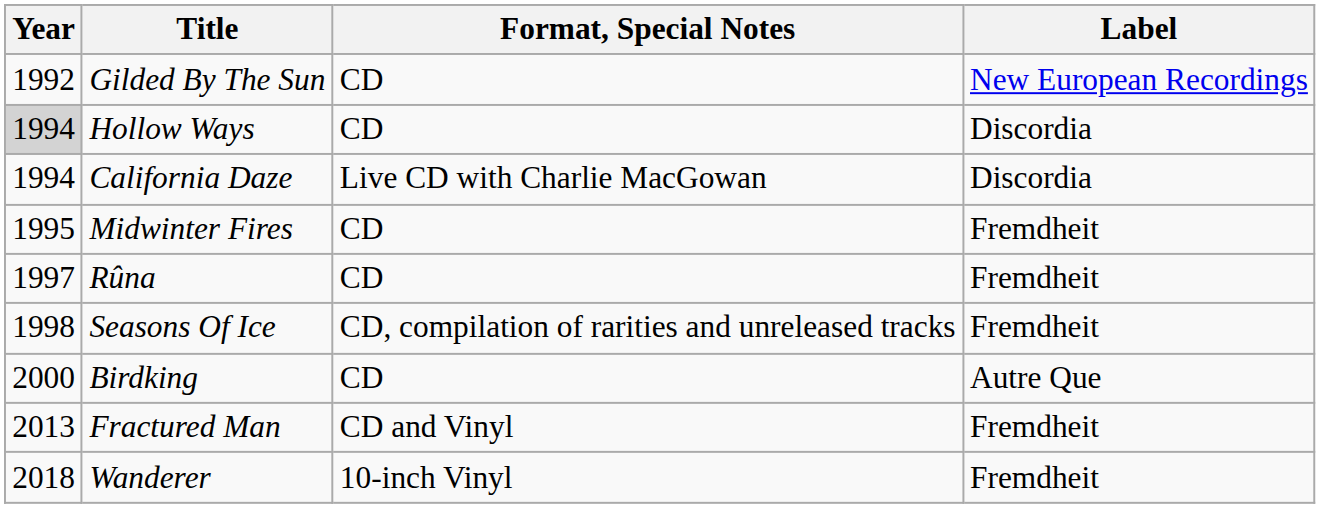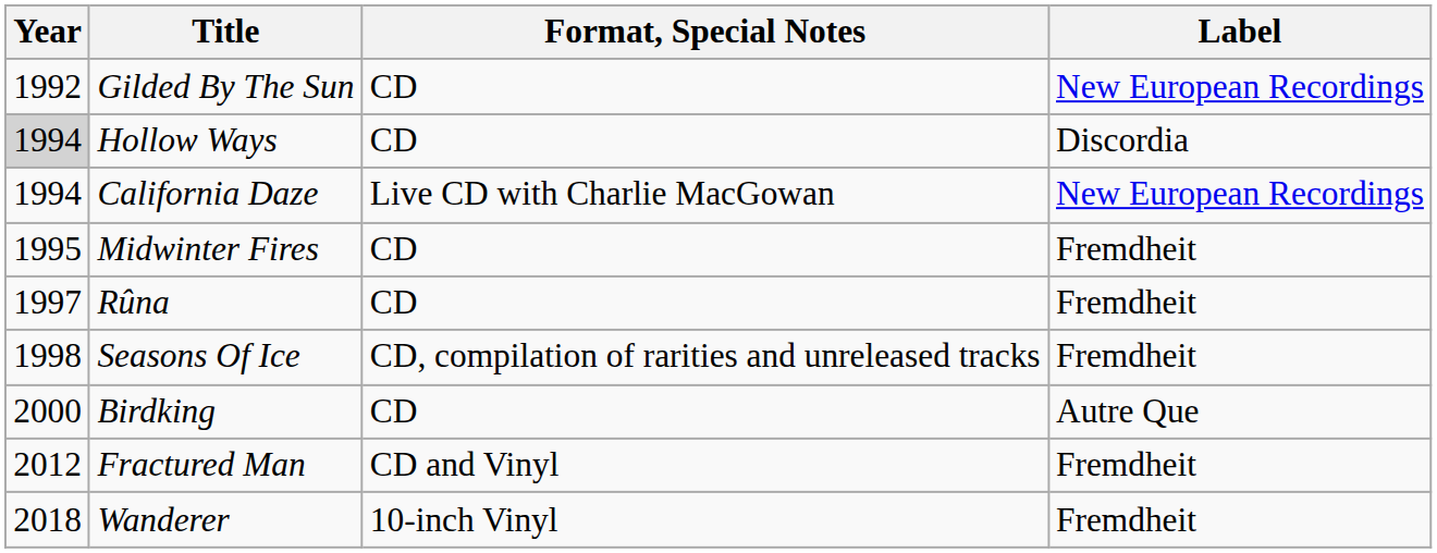 <table class="wikitable">
 <tr>
 <th>Year</th>
 <th>Title</th>
 <th>Format, Special Notes</th>
 <th>Label</th>
 </tr>
 <tr>
 <td>1992</td>
 <td><em>Gilded By The Sun</em></td>
 <td>CD</td>
 <td><a href='#'>New European Recordings</a></td>
 </tr>
 <tr>
 <td style="background: lightgrey;">1994</td>
 <td><em>Hollow Ways</em></td>
 <td>CD</td>
 <td>Discordia</td>
 </tr>
 <tr>
 <td>1994</td>
 <td><em>California Daze</em></td>
 <td>Live CD with Charlie MacGowan</td>
-<td>Discordia</td>
+<td><a href='#'>New European Recordings</a></td>
 </tr>
 <tr>
 <td>1995</td>
 <td><em>Midwinter Fires</em></td>
 <td>CD</td>
 <td>Fremdheit</td>
 </tr>
 <tr>
 <td>1997</td>
 <td><em>Rûna</em></td>
 <td>CD</td>
 <td>Fremdheit</td>
 </tr>
 <tr>
 <td>1998</td>
 <td><em>Seasons Of Ice</em></td>
 <td>CD, compilation of rarities and unreleased tracks</td>
 <td>Fremdheit</td>
 </tr>
 <tr>
 <td>2000</td>
 <td><em>Birdking</em></td>
 <td>CD</td>
 <td>Autre Que</td>
 </tr>
 <tr>
-<td>2013</td>
+<td>2012</td>
 <td><em>Fractured Man</em></td>
 <td>CD and Vinyl</td>
 <td>Fremdheit</td>
 </tr>
 <tr>
 <td>2018</td>
 <td><em>Wanderer</em></td>
 <td>10-inch Vinyl</td>
 <td>Fremdheit</td>
 </tr>
 </table>
